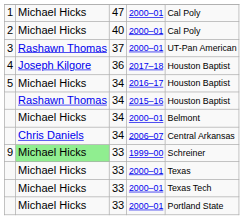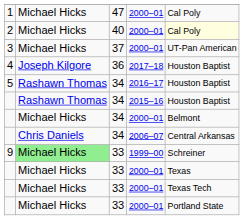 <table class="wikitable">
 <tr>
 </tr>
 <tr>
 <td>1</td>
 <td>Michael Hicks</td>
 <td>47</td>
 <td style="font-size:80%;"><a href='#'>2000–01</a></td>
 <td style="font-size:80%;">Cal Poly</td>
 </tr>
 <tr>
 <td>2</td>
 <td>Michael Hicks</td>
 <td>40</td>
 <td style="font-size:80%;"><a href='#'>2000–01</a></td>
-<td style="font-size:80%;">Cal Poly</td>
+<td style="background: lightyellow; font-size:80%;">Cal Poly</td>
 </tr>
 <tr>
 <td>3</td>
-<td><a href='#'>Rashawn Thomas</a></td>
+<td>Michael Hicks</td>
 <td>37</td>
 <td style="font-size:80%;"><a href='#'>2000–01</a></td>
 <td style="font-size:80%;">UT-Pan American</td>
 </tr>
 <tr>
 <td>4</td>
 <td><a href='#'>Joseph Kilgore</a></td>
 <td>36</td>
 <td style="font-size:80%;"><a href='#'>2017–18</a></td>
 <td style="font-size:80%;">Houston Baptist</td>
 </tr>
 <tr>
 <td>5</td>
-<td>Michael Hicks</td>
+<td><a href='#'>Rashawn Thomas</a></td>
 <td>34</td>
 <td style="font-size:80%;"><a href='#'>2016–17</a></td>
 <td style="font-size:80%;">Houston Baptist</td>
 </tr>
 <tr>
 <td></td>
 <td><a href='#'>Rashawn Thomas</a></td>
 <td>34</td>
 <td style="font-size:80%;"><a href='#'>2015–16</a></td>
 <td style="font-size:80%;">Houston Baptist</td>
 </tr>
 <tr>
 <td></td>
 <td>Michael Hicks</td>
 <td>34</td>
 <td style="font-size:80%;"><a href='#'>2000–01</a></td>
 <td style="font-size:80%;">Belmont</td>
 </tr>
 <tr>
 <td></td>
 <td><a href='#'>Chris Daniels</a></td>
 <td>34</td>
 <td style="font-size:80%;"><a href='#'>2006–07</a></td>
 <td style="font-size:80%;">Central Arkansas</td>
 </tr>
 <tr>
 <td>9</td>
 <td style="background: lightgreen;">Michael Hicks</td>
 <td>33</td>
 <td style="font-size:80%;"><a href='#'>1999–00</a></td>
 <td style="font-size:80%;">Schreiner</td>
 </tr>
 <tr>
 <td></td>
 <td>Michael Hicks</td>
 <td>33</td>
 <td style="font-size:80%;"><a href='#'>2000–01</a></td>
 <td style="font-size:80%;">Texas</td>
 </tr>
 <tr>
 <td></td>
 <td>Michael Hicks</td>
 <td>33</td>
 <td style="font-size:80%;"><a href='#'>2000–01</a></td>
 <td style="font-size:80%;">Texas Tech</td>
 </tr>
 <tr>
 <td></td>
 <td>Michael Hicks</td>
 <td>33</td>
 <td style="font-size:80%;"><a href='#'>2000–01</a></td>
 <td style="font-size:80%;">Portland State</td>
 </tr>
 </table>
